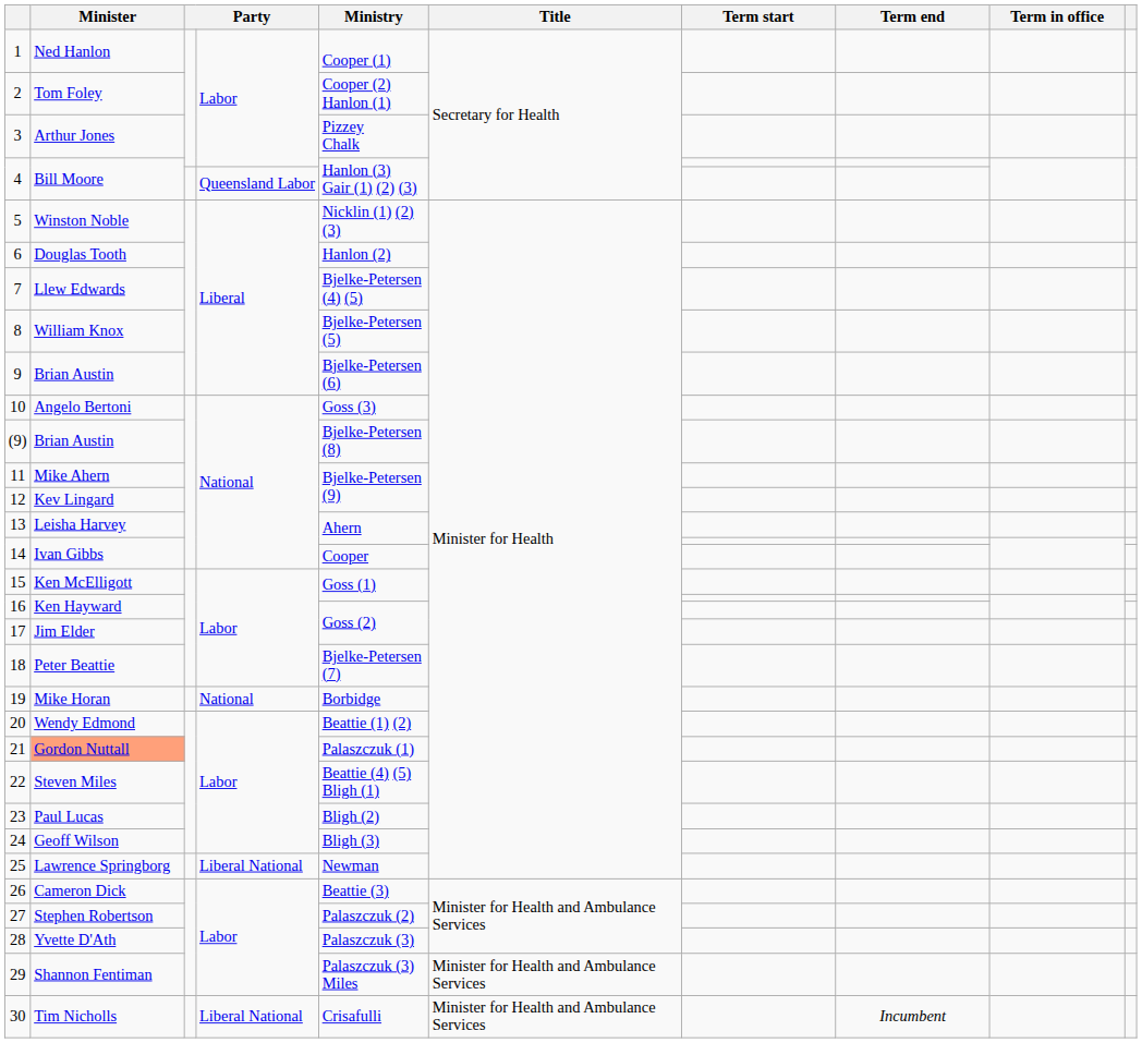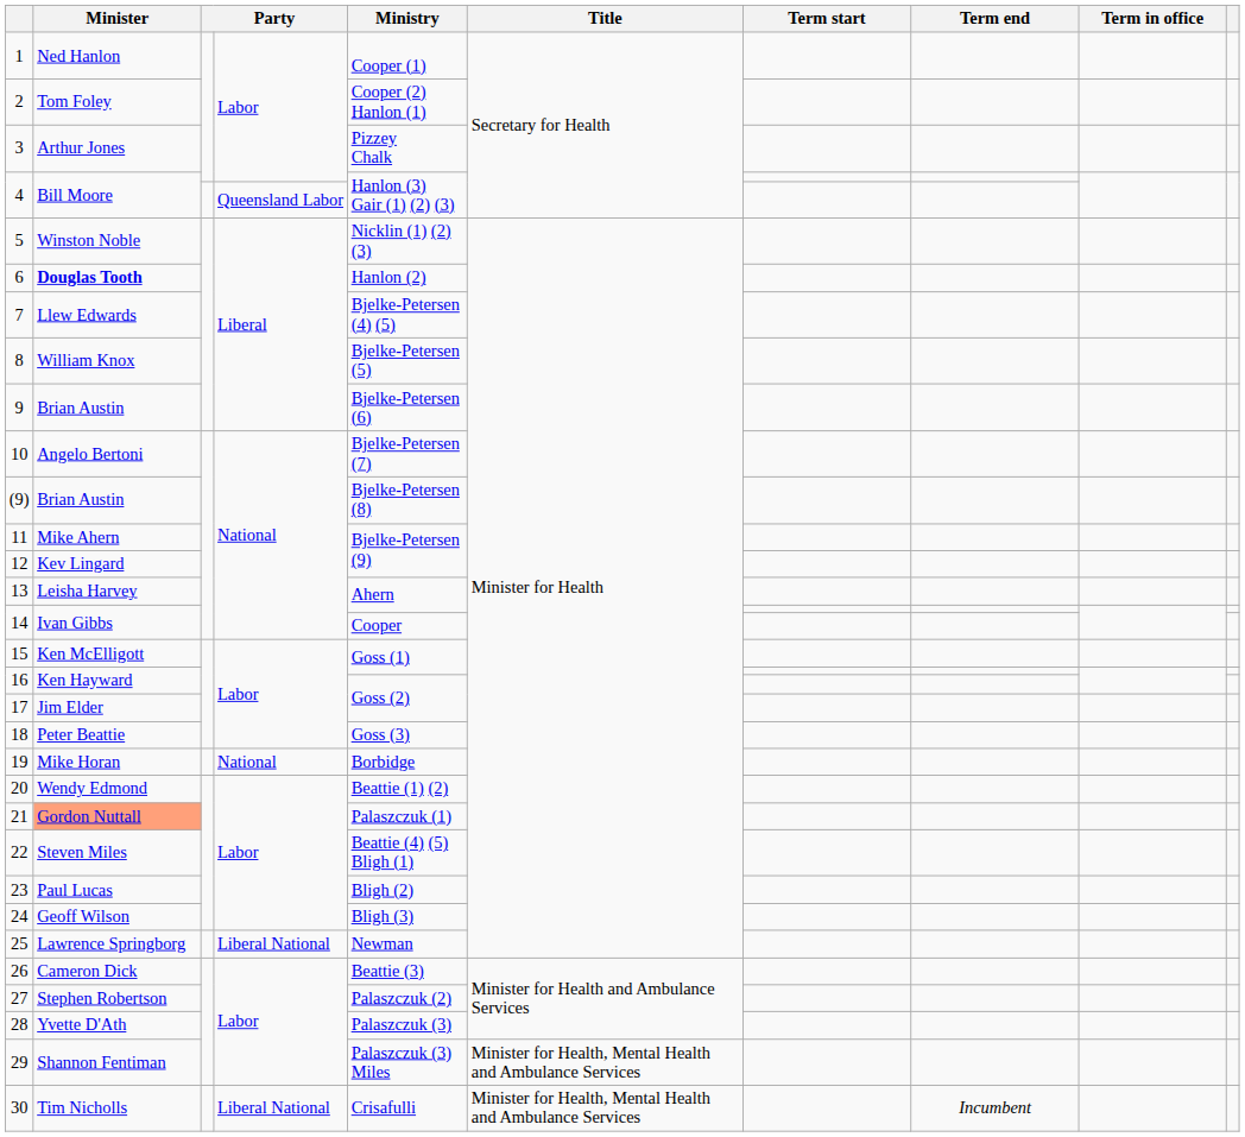 <table class="wikitable sortable">
 <tr>
 <th width=5></th>
 <th width=150>Minister</th>
 <th width=120 colspan=2>Party</th>
 <th width=105>Ministry</th>
 <th width=250>Title</th>
 <th class="unsortable" width=150>Term start</th>
 <th class="unsortable" width=150>Term end</th>
 <th width=130>Term in office</th>
 <th class="unsortable" width=5></th>
 </tr>
 <tr>
 <td align=center>1</td>
 <td><a href='#'>Ned Hanlon</a></td>
 <td rowspan="4" > </td>
 <td rowspan="4"><a href='#'>Labor</a></td>
 <td><br><a href='#'>Cooper (1)</a></td>
 <td rowspan="5">Secretary for Health</td>
 <td align=center></td>
 <td align=center></td>
 <td align=right></td>
 <td></td>
 </tr>
 <tr>
 <td align=center>2</td>
 <td><a href='#'>Tom Foley</a></td>
 <td><a href='#'>Cooper (2)</a><br><a href='#'>Hanlon (1)</a></td>
 <td align=center></td>
 <td align=center></td>
 <td align=right></td>
 <td></td>
 </tr>
 <tr>
 <td align=center>3</td>
 <td><a href='#'>Arthur Jones</a></td>
 <td><a href='#'>Pizzey</a><br><a href='#'>Chalk</a><br></td>
 <td align=center></td>
 <td align=center></td>
 <td align=right></td>
 <td></td>
 </tr>
 <tr>
 <td rowspan="2" align=center>4</td>
 <td rowspan="2"><a href='#'>Bill Moore</a></td>
 <td rowspan="2"><a href='#'>Hanlon (3)</a><br><a href='#'>Gair (1)</a> <a href='#'>(2)</a> <a href='#'>(3)</a></td>
 <td align=center></td>
 <td align=center></td>
 <td rowspan="2" align=right></td>
 <td rowspan="2"></td>
 </tr>
 <tr>
 <td> </td>
 <td><a href='#'>Queensland Labor</a></td>
 <td align=center></td>
 <td align=center></td>
 </tr>
 <tr>
 <td align=center>5</td>
 <td><a href='#'>Winston Noble</a></td>
 <td rowspan="5" > </td>
 <td rowspan="5"><a href='#'>Liberal</a></td>
 <td><a href='#'>Nicklin (1)</a> <a href='#'>(2)</a> <a href='#'>(3)</a></td>
 <td rowspan="24">Minister for Health</td>
 <td align=center></td>
 <td align=center></td>
 <td align=right></td>
 <td></td>
 </tr>
 <tr>
 <td align=center>6</td>
-<td><a href='#'>Douglas Tooth</a></td>
+<td><strong><a href='#'>Douglas Tooth</a></strong></td>
 <td><a href='#'>Hanlon (2)</a></td>
 <td align=center></td>
 <td align=center></td>
 <td align=right><strong></strong></td>
 <td></td>
 </tr>
 <tr>
 <td align=center>7</td>
 <td><a href='#'>Llew Edwards</a></td>
 <td><a href='#'>Bjelke-Petersen (4)</a> <a href='#'>(5)</a></td>
 <td align=center></td>
 <td align=center></td>
 <td align=right></td>
 <td></td>
 </tr>
 <tr>
 <td align=center>8</td>
 <td><a href='#'>William Knox</a></td>
 <td><a href='#'>Bjelke-Petersen (5)</a></td>
 <td align=center></td>
 <td align=center></td>
 <td align=right></td>
 <td></td>
 </tr>
 <tr>
 <td align=center>9</td>
 <td><a href='#'>Brian Austin</a></td>
 <td><a href='#'>Bjelke-Petersen (6)</a></td>
 <td align=center></td>
 <td align=center></td>
 <td align=right></td>
 <td></td>
 </tr>
 <tr>
 <td align=center>10</td>
 <td><a href='#'>Angelo Bertoni</a></td>
 <td rowspan="7" > </td>
 <td rowspan="7"><a href='#'>National</a></td>
-<td><a href='#'>Goss (3)</a></td>
+<td><a href='#'>Bjelke-Petersen (7)</a></td>
 <td align=center></td>
 <td align=center></td>
 <td align=right></td>
 <td></td>
 </tr>
 <tr>
 <td align=center>(9)</td>
 <td><a href='#'>Brian Austin</a></td>
 <td><a href='#'>Bjelke-Petersen (8)</a></td>
 <td align=center></td>
 <td align=center></td>
 <td align=right></td>
 <td></td>
 </tr>
 <tr>
 <td align=center>11</td>
 <td><a href='#'>Mike Ahern</a></td>
 <td rowspan="2"><a href='#'>Bjelke-Petersen (9)</a></td>
 <td align=center></td>
 <td align=center></td>
 <td align=right></td>
 <td></td>
 </tr>
 <tr>
 <td align=center>12</td>
 <td><a href='#'>Kev Lingard</a></td>
 <td align=center></td>
 <td align=center></td>
 <td align=right></td>
 <td></td>
 </tr>
 <tr>
 <td align=center>13</td>
 <td><a href='#'>Leisha Harvey</a></td>
 <td rowspan="2"><a href='#'>Ahern</a></td>
 <td align=center></td>
 <td align=center></td>
 <td align=right></td>
 <td></td>
 </tr>
 <tr>
 <td rowspan="2" align=center>14</td>
 <td rowspan="2"><a href='#'>Ivan Gibbs</a></td>
 <td align=center></td>
 <td align=center></td>
 <td rowspan="2" align=right></td>
 <td></td>
 </tr>
 <tr>
 <td><a href='#'>Cooper</a></td>
 <td align=center></td>
 <td align=center></td>
 <td></td>
 </tr>
 <tr>
 <td align=center>15</td>
 <td><a href='#'>Ken McElligott</a></td>
 <td rowspan="5" > </td>
 <td rowspan="5"><a href='#'>Labor</a></td>
 <td rowspan="2"><a href='#'>Goss (1)</a></td>
 <td align=center></td>
 <td align=center></td>
 <td align=right></td>
 <td></td>
 </tr>
 <tr>
 <td rowspan="2" align=center>16</td>
 <td rowspan="2"><a href='#'>Ken Hayward</a></td>
 <td align=center></td>
 <td align=center></td>
 <td rowspan="2" align=right></td>
 <td></td>
 </tr>
 <tr>
 <td rowspan="2"><a href='#'>Goss (2)</a></td>
 <td align=center></td>
 <td align=center></td>
 <td></td>
 </tr>
 <tr>
 <td align=center>17</td>
 <td><a href='#'>Jim Elder</a></td>
 <td align=center></td>
 <td align=center></td>
 <td align=right></td>
 <td></td>
 </tr>
 <tr>
 <td align=center>18</td>
 <td><a href='#'>Peter Beattie</a></td>
-<td><a href='#'>Bjelke-Petersen (7)</a></td>
+<td><a href='#'>Goss (3)</a></td>
 <td align=center></td>
 <td align=center></td>
 <td align=right></td>
 <td></td>
 </tr>
 <tr>
 <td align=center>19</td>
 <td><a href='#'>Mike Horan</a></td>
 <td> </td>
 <td><a href='#'>National</a></td>
 <td><a href='#'>Borbidge</a></td>
 <td align=center></td>
 <td align=center></td>
 <td align=right></td>
 <td></td>
 </tr>
 <tr>
 <td align=center>20</td>
 <td><a href='#'>Wendy Edmond</a></td>
 <td rowspan="5" > </td>
 <td rowspan="5"><a href='#'>Labor</a></td>
 <td><a href='#'>Beattie (1)</a> <a href='#'>(2)</a></td>
 <td align=center></td>
 <td align=center></td>
 <td align=right></td>
 <td></td>
 </tr>
 <tr>
 <td align=center>21</td>
 <td style="background: lightsalmon;"><a href='#'>Gordon Nuttall</a></td>
 <td><a href='#'>Palaszczuk (1)</a></td>
 <td align=center></td>
 <td align=center></td>
 <td align=right></td>
 <td></td>
 </tr>
 <tr>
 <td align=center>22</td>
 <td><a href='#'>Steven Miles</a></td>
 <td><a href='#'>Beattie (4)</a> <a href='#'>(5)</a><br><a href='#'>Bligh (1)</a></td>
 <td align=center></td>
 <td align=center></td>
 <td align=right></td>
 <td></td>
 </tr>
 <tr>
 <td align=center>23</td>
 <td><a href='#'>Paul Lucas</a></td>
 <td><a href='#'>Bligh (2)</a></td>
 <td align=center></td>
 <td align=center></td>
 <td align=right></td>
 <td></td>
 </tr>
 <tr>
 <td align=center>24</td>
 <td><a href='#'>Geoff Wilson</a></td>
 <td><a href='#'>Bligh (3)</a></td>
 <td align=center></td>
 <td align=center></td>
 <td align=right></td>
 <td></td>
 </tr>
 <tr>
 <td align=center>25</td>
 <td><a href='#'>Lawrence Springborg</a></td>
 <td> </td>
 <td><a href='#'>Liberal National</a></td>
 <td><a href='#'>Newman</a></td>
 <td align=center></td>
 <td align=center></td>
 <td align=right></td>
 <td></td>
 </tr>
 <tr>
 <td align=center>26</td>
 <td><a href='#'>Cameron Dick</a></td>
 <td rowspan="4" > </td>
 <td rowspan="4"><a href='#'>Labor</a></td>
 <td><a href='#'>Beattie (3)</a></td>
 <td rowspan="3">Minister for Health and Ambulance Services</td>
 <td align=center></td>
 <td align=center></td>
 <td align=right></td>
 <td></td>
 </tr>
 <tr>
 <td align=center>27</td>
 <td><a href='#'>Stephen Robertson</a></td>
 <td><a href='#'>Palaszczuk (2)</a></td>
 <td align=center></td>
 <td align=center></td>
 <td align=right></td>
 <td></td>
 </tr>
 <tr>
 <td align=center>28</td>
 <td><a href='#'>Yvette D'Ath</a></td>
 <td><a href='#'>Palaszczuk (3)</a></td>
 <td align=center></td>
 <td align=center></td>
 <td align=right></td>
 <td></td>
 </tr>
 <tr>
 <td align=center>29</td>
 <td><a href='#'>Shannon Fentiman</a></td>
 <td><a href='#'>Palaszczuk (3)</a><br><a href='#'>Miles</a></td>
-<td>Minister for Health and Ambulance Services</td>
+<td>Minister for Health, Mental Health and Ambulance Services</td>
 <td align=center></td>
 <td align=center></td>
 <td align=right></td>
 <td></td>
 </tr>
 <tr>
 <td align=center>30</td>
 <td><a href='#'>Tim Nicholls</a></td>
 <td> </td>
 <td><a href='#'>Liberal National</a></td>
 <td><a href='#'>Crisafulli</a></td>
-<td>Minister for Health and Ambulance Services</td>
+<td>Minister for Health, Mental Health and Ambulance Services</td>
 <td align=center></td>
 <td align=center><em>Incumbent</em></td>
 <td align=right></td>
 <td></td>
 </tr>
 </table>
